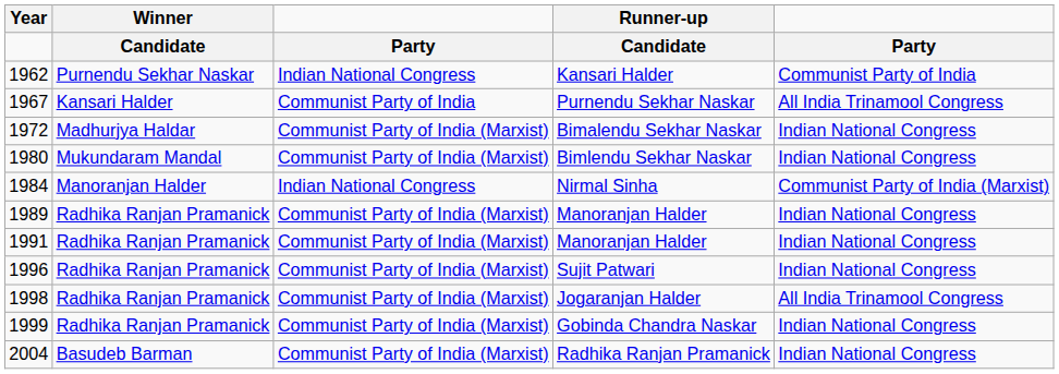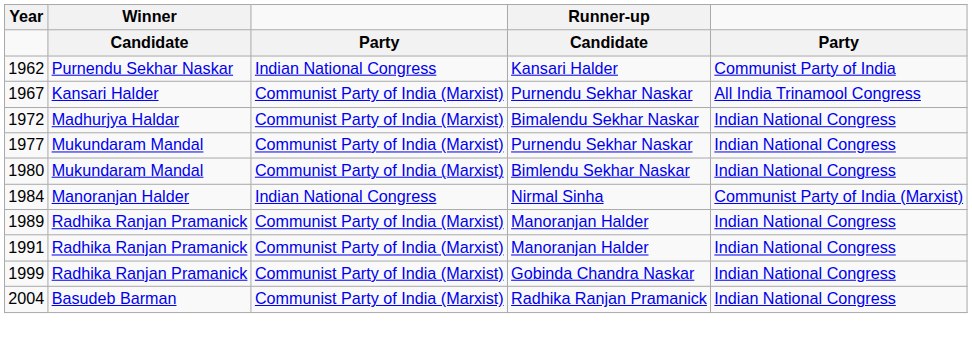 <table class="wikitable sortable">
 <tr>
 <th>Year</th>
 <th>Winner</th>
 <td></td>
 <th>Runner-up</th>
 </tr>
 <tr>
 <td></td>
 <th>Candidate</th>
 <th>Party</th>
 <th>Candidate</th>
 <th>Party</th>
 </tr>
 <tr>
 <td>1962</td>
 <td><a href='#'>Purnendu Sekhar Naskar</a></td>
 <td><a href='#'>Indian National Congress</a></td>
 <td><a href='#'>Kansari Halder</a></td>
 <td><a href='#'>Communist Party of India</a></td>
 </tr>
 <tr>
 <td>1967</td>
 <td><a href='#'>Kansari Halder</a></td>
-<td><a href='#'>Communist Party of India</a></td>
+<td><a href='#'>Communist Party of India (Marxist)</a></td>
 <td><a href='#'>Purnendu Sekhar Naskar</a></td>
 <td><a href='#'>All India Trinamool Congress</a></td>
 </tr>
 <tr>
 <td>1972</td>
 <td><a href='#'>Madhurjya Haldar</a></td>
 <td><a href='#'>Communist Party of India (Marxist)</a></td>
 <td><a href='#'>Bimalendu Sekhar Naskar</a></td>
+<td><a href='#'>Indian National Congress</a></td>
+</tr>
+<tr>
+<td>1977</td>
+<td><a href='#'>Mukundaram Mandal</a></td>
+<td><a href='#'>Communist Party of India (Marxist)</a></td>
+<td><a href='#'>Purnendu Sekhar Naskar</a></td>
 <td><a href='#'>Indian National Congress</a></td>
 </tr>
 <tr>
 <td>1980</td>
 <td><a href='#'>Mukundaram Mandal</a></td>
 <td><a href='#'>Communist Party of India (Marxist)</a></td>
 <td><a href='#'>Bimlendu Sekhar Naskar</a></td>
 <td><a href='#'>Indian National Congress</a></td>
 </tr>
 <tr>
 <td>1984</td>
 <td><a href='#'>Manoranjan Halder</a></td>
 <td><a href='#'>Indian National Congress</a></td>
 <td><a href='#'>Nirmal Sinha</a></td>
 <td><a href='#'>Communist Party of India (Marxist)</a></td>
 </tr>
 <tr>
 <td>1989</td>
 <td><a href='#'>Radhika Ranjan Pramanick</a></td>
 <td><a href='#'>Communist Party of India (Marxist)</a></td>
 <td><a href='#'>Manoranjan Halder</a></td>
 <td><a href='#'>Indian National Congress</a></td>
 </tr>
 <tr>
 <td>1991</td>
 <td><a href='#'>Radhika Ranjan Pramanick</a></td>
 <td><a href='#'>Communist Party of India (Marxist)</a></td>
 <td><a href='#'>Manoranjan Halder</a></td>
 <td><a href='#'>Indian National Congress</a></td>
 </tr>
 <tr>
-<td>1996</td>
-<td><a href='#'>Radhika Ranjan Pramanick</a></td>
-<td><a href='#'>Communist Party of India (Marxist)</a></td>
-<td><a href='#'>Sujit Patwari</a></td>
-<td><a href='#'>Indian National Congress</a></td>
-</tr>
-<tr>
-<td>1998</td>
-<td><a href='#'>Radhika Ranjan Pramanick</a></td>
-<td><a href='#'>Communist Party of India (Marxist)</a></td>
-<td><a href='#'>Jogaranjan Halder</a></td>
-<td><a href='#'>All India Trinamool Congress</a></td>
-</tr>
-<tr>
 <td>1999</td>
 <td><a href='#'>Radhika Ranjan Pramanick</a></td>
 <td><a href='#'>Communist Party of India (Marxist)</a></td>
 <td><a href='#'>Gobinda Chandra Naskar</a></td>
 <td><a href='#'>Indian National Congress</a></td>
 </tr>
 <tr>
 <td>2004</td>
 <td><a href='#'>Basudeb Barman</a></td>
 <td><a href='#'>Communist Party of India (Marxist)</a></td>
 <td><a href='#'>Radhika Ranjan Pramanick</a></td>
 <td><a href='#'>Indian National Congress</a></td>
 </tr>
 </table>
